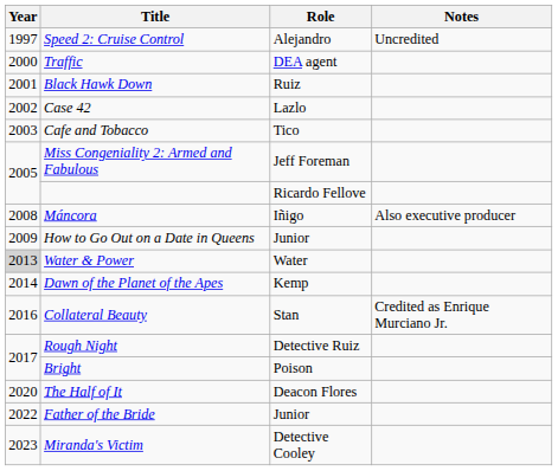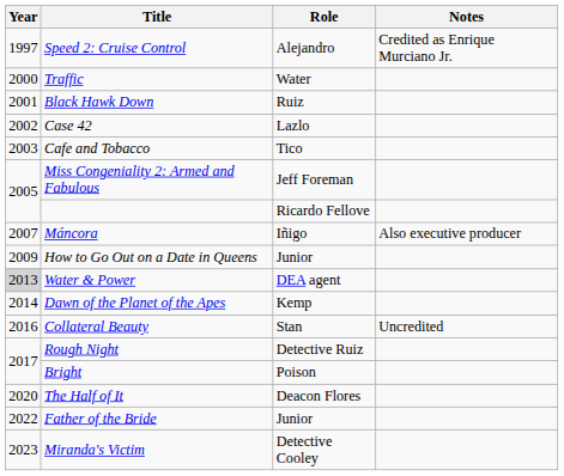 <table class="wikitable sortable">
 <tr>
 <th>Year</th>
 <th>Title</th>
 <th>Role</th>
 <th class="unsortable">Notes</th>
 </tr>
 <tr>
 <td>1997</td>
 <td><em><a href='#'>Speed 2: Cruise Control</a></em></td>
 <td>Alejandro</td>
-<td>Uncredited</td>
+<td>Credited as Enrique Murciano Jr.</td>
 </tr>
 <tr>
 <td>2000</td>
 <td><em><a href='#'>Traffic</a></em></td>
-<td><a href='#'>DEA</a> agent</td>
+<td>Water</td>
 <td></td>
 </tr>
 <tr>
 <td>2001</td>
 <td><em><a href='#'>Black Hawk Down</a></em></td>
 <td>Ruiz</td>
 <td></td>
 </tr>
 <tr>
 <td>2002</td>
 <td><em>Case 42</em></td>
 <td>Lazlo</td>
 <td></td>
 </tr>
 <tr>
 <td>2003</td>
 <td><em>Cafe and Tobacco</em></td>
 <td>Tico</td>
 <td></td>
 </tr>
 <tr>
 <td rowspan="2">2005</td>
 <td><em><a href='#'>Miss Congeniality 2: Armed and Fabulous</a></em></td>
 <td>Jeff Foreman</td>
 <td></td>
 </tr>
 <tr>
 <td><em></em></td>
 <td>Ricardo Fellove</td>
 <td></td>
 </tr>
 <tr>
-<td>2008</td>
+<td>2007</td>
 <td><em><a href='#'>Máncora</a></em></td>
 <td>Iñigo</td>
 <td>Also executive producer</td>
 </tr>
 <tr>
 <td>2009</td>
 <td><em>How to Go Out on a Date in Queens</em></td>
 <td>Junior</td>
 <td></td>
 </tr>
 <tr>
 <td style="background: lightgrey;">2013</td>
 <td><em><a href='#'>Water & Power</a></em></td>
-<td>Water</td>
+<td><a href='#'>DEA</a> agent</td>
 <td></td>
 </tr>
 <tr>
 <td>2014</td>
 <td><em><a href='#'>Dawn of the Planet of the Apes</a></em></td>
 <td>Kemp</td>
 <td></td>
 </tr>
 <tr>
 <td>2016</td>
 <td><em><a href='#'>Collateral Beauty</a></em></td>
 <td>Stan</td>
-<td>Credited as Enrique Murciano Jr.</td>
+<td>Uncredited</td>
 </tr>
 <tr>
 <td rowspan="2">2017</td>
 <td><em><a href='#'>Rough Night</a></em></td>
 <td>Detective Ruiz</td>
 <td></td>
 </tr>
 <tr>
 <td><em><a href='#'>Bright</a></em></td>
 <td>Poison</td>
 <td></td>
 </tr>
 <tr>
 <td>2020</td>
 <td><em><a href='#'>The Half of It</a></em></td>
 <td>Deacon Flores</td>
 <td></td>
 </tr>
 <tr>
 <td>2022</td>
 <td><em><a href='#'>Father of the Bride</a></em></td>
 <td>Junior</td>
 <td></td>
 </tr>
 <tr>
 <td>2023</td>
 <td><em><a href='#'>Miranda's Victim</a></em></td>
 <td>Detective Cooley</td>
 <td></td>
 </tr>
 </table>
